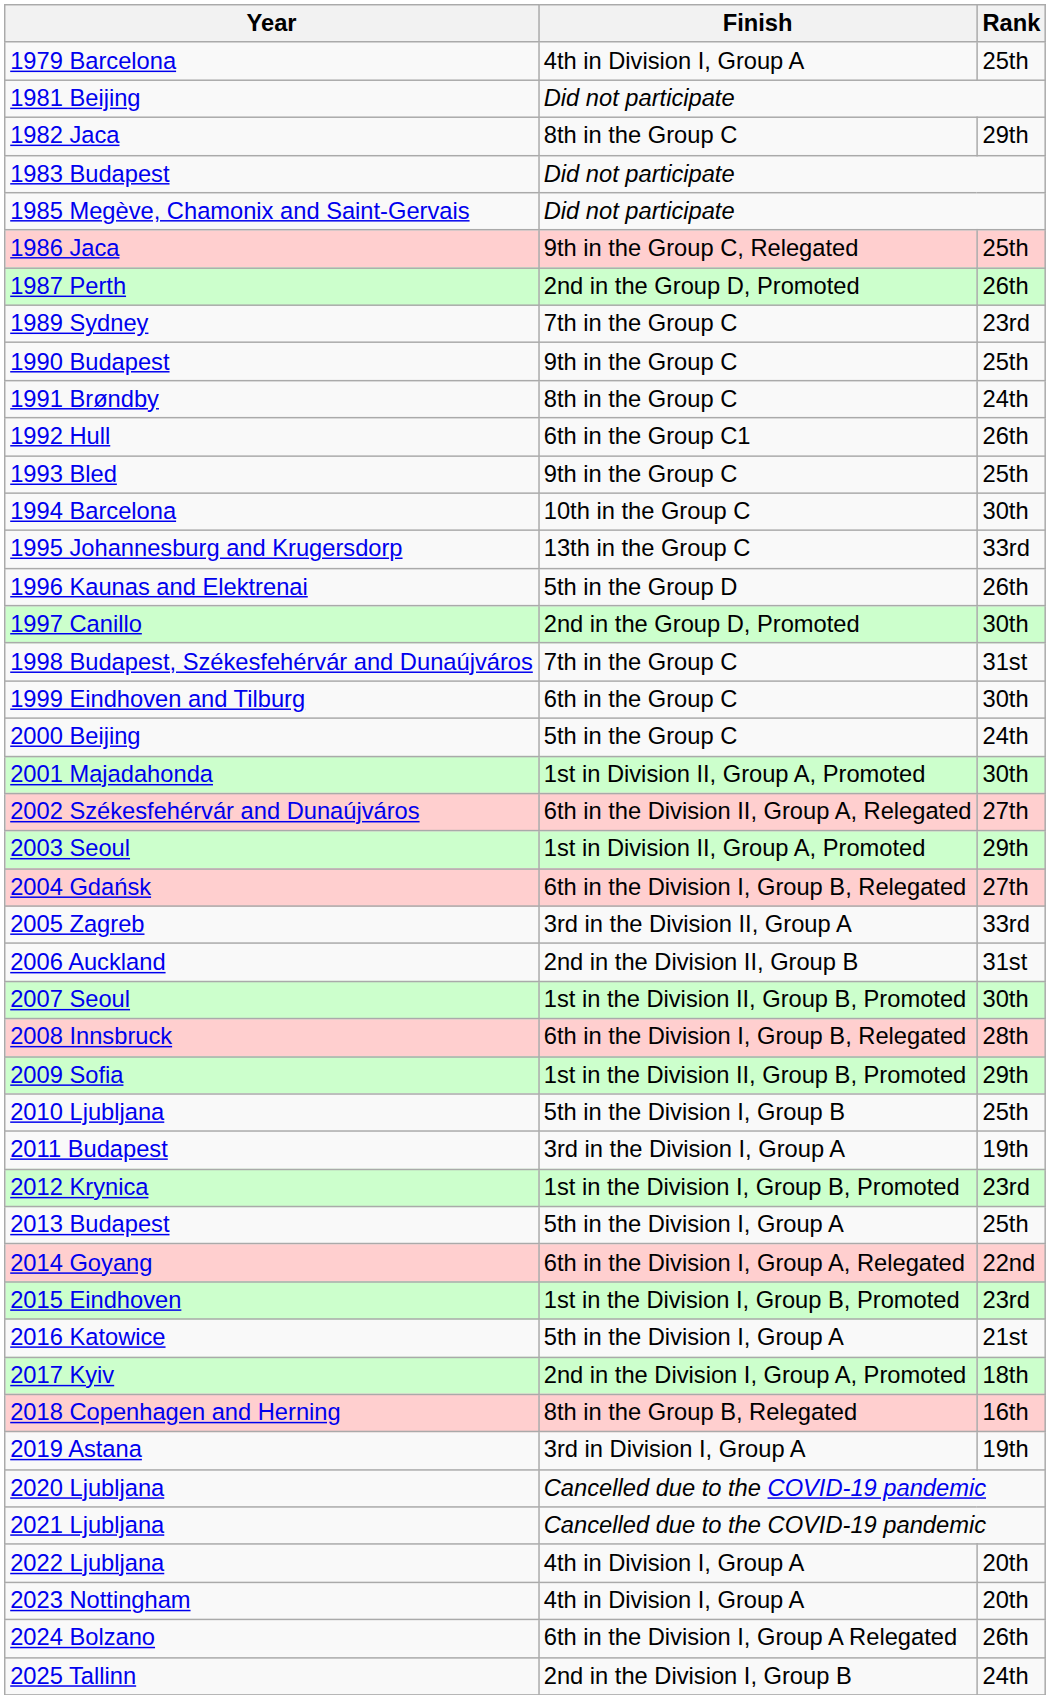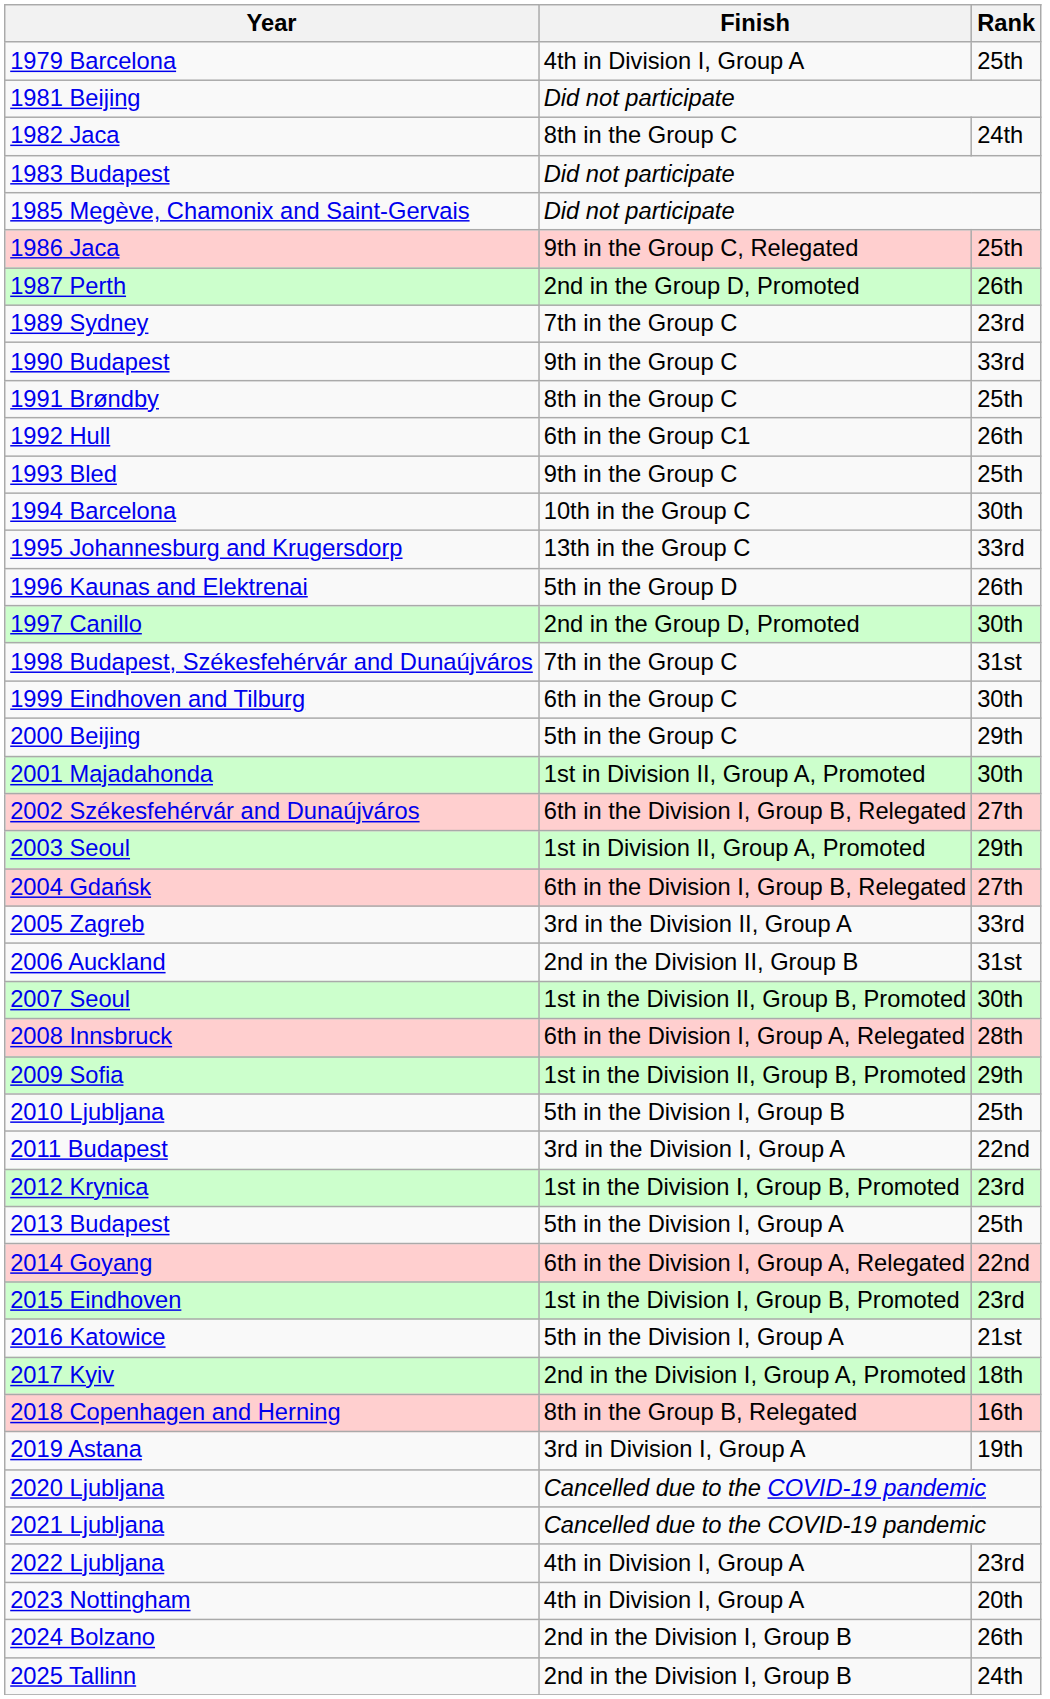 <table class="wikitable sortable">
 <tr>
 <th>Year</th>
 <th>Finish</th>
 <th>Rank</th>
 </tr>
 <tr>
 <td> <a href='#'>1979 Barcelona</a></td>
 <td>4th in Division I, Group A</td>
 <td>25th</td>
 </tr>
 <tr>
 <td> <a href='#'>1981 Beijing</a></td>
 <td colspan=2><em>Did not participate</em></td>
 </tr>
 <tr>
 <td> <a href='#'>1982 Jaca</a></td>
 <td>8th in the Group C</td>
-<td>29th</td>
+<td>24th</td>
 </tr>
 <tr>
 <td> <a href='#'>1983 Budapest</a></td>
 <td colspan=2><em>Did not participate</em></td>
 </tr>
 <tr>
 <td> <a href='#'>1985 Megève, Chamonix and Saint-Gervais</a></td>
 <td colspan=2><em>Did not participate</em></td>
 </tr>
 <tr>
 <td style="background:#ffcfcf;"> <a href='#'>1986 Jaca</a></td>
 <td style="background:#ffcfcf;">9th in the Group C, Relegated</td>
 <td style="background:#ffcfcf;">25th</td>
 </tr>
 <tr>
 <td style="background:#ccffcc;"> <a href='#'>1987 Perth</a></td>
 <td style="background:#ccffcc;">2nd in the Group D, Promoted</td>
 <td style="background:#ccffcc;">26th</td>
 </tr>
 <tr>
 <td> <a href='#'>1989 Sydney</a></td>
 <td>7th in the Group C</td>
 <td>23rd</td>
 </tr>
 <tr>
 <td> <a href='#'>1990 Budapest</a></td>
 <td>9th in the Group C</td>
-<td>25th</td>
+<td>33rd</td>
 </tr>
 <tr>
 <td> <a href='#'>1991 Brøndby</a></td>
 <td>8th in the Group C</td>
-<td>24th</td>
+<td>25th</td>
 </tr>
 <tr>
 <td> <a href='#'>1992 Hull</a></td>
 <td>6th in the Group C1</td>
 <td>26th</td>
 </tr>
 <tr>
 <td> <a href='#'>1993 Bled</a></td>
 <td>9th in the Group C</td>
 <td>25th</td>
 </tr>
 <tr>
 <td> <a href='#'>1994 Barcelona</a></td>
 <td>10th in the Group C</td>
 <td>30th</td>
 </tr>
 <tr>
 <td> <a href='#'>1995 Johannesburg and Krugersdorp</a></td>
 <td>13th in the Group C</td>
 <td>33rd</td>
 </tr>
 <tr>
 <td> <a href='#'>1996 Kaunas and Elektrenai</a></td>
 <td>5th in the Group D</td>
 <td>26th</td>
 </tr>
 <tr>
 <td style="background:#ccffcc;"> <a href='#'>1997 Canillo</a></td>
 <td style="background:#ccffcc;">2nd in the Group D, Promoted</td>
 <td style="background:#ccffcc;">30th</td>
 </tr>
 <tr>
 <td> <a href='#'>1998 Budapest, Székesfehérvár and Dunaújváros</a></td>
 <td>7th in the Group C</td>
 <td>31st</td>
 </tr>
 <tr>
 <td> <a href='#'>1999 Eindhoven and Tilburg</a></td>
 <td>6th in the Group C</td>
 <td>30th</td>
 </tr>
 <tr>
 <td> <a href='#'>2000 Beijing</a></td>
 <td>5th in the Group C</td>
-<td>24th</td>
+<td>29th</td>
 </tr>
 <tr>
 <td style="background:#ccffcc;"> <a href='#'>2001 Majadahonda</a></td>
 <td style="background:#ccffcc;">1st in Division II, Group A, Promoted</td>
 <td style="background:#ccffcc;">30th</td>
 </tr>
 <tr>
 <td style="background:#ffcfcf;"> <a href='#'>2002 Székesfehérvár and Dunaújváros</a></td>
-<td style="background:#ffcfcf;">6th in the Division II, Group A, Relegated</td>
+<td style="background:#ffcfcf;">6th in the Division I, Group B, Relegated</td>
 <td style="background:#ffcfcf;">27th</td>
 </tr>
 <tr>
 <td style="background:#ccffcc;"> <a href='#'>2003 Seoul</a></td>
 <td style="background:#ccffcc;">1st in Division II, Group A, Promoted</td>
 <td style="background:#ccffcc;">29th</td>
 </tr>
 <tr>
 <td style="background:#ffcfcf;"> <a href='#'>2004 Gdańsk</a></td>
 <td style="background:#ffcfcf;">6th in the Division I, Group B, Relegated</td>
 <td style="background:#ffcfcf;">27th</td>
 </tr>
 <tr>
 <td> <a href='#'>2005 Zagreb</a></td>
 <td>3rd in the Division II, Group A</td>
 <td>33rd</td>
 </tr>
 <tr>
 <td> <a href='#'>2006 Auckland</a></td>
 <td>2nd in the Division II, Group B</td>
 <td>31st</td>
 </tr>
 <tr>
 <td style="background:#ccffcc;"> <a href='#'>2007 Seoul</a></td>
 <td style="background:#ccffcc;">1st in the Division II, Group B, Promoted</td>
 <td style="background:#ccffcc;">30th</td>
 </tr>
 <tr>
 <td style="background:#ffcfcf;"> <a href='#'>2008 Innsbruck</a></td>
-<td style="background:#ffcfcf;">6th in the Division I, Group B, Relegated</td>
+<td style="background:#ffcfcf;">6th in the Division I, Group A, Relegated</td>
 <td style="background:#ffcfcf;">28th</td>
 </tr>
 <tr>
 <td style="background:#ccffcc;"> <a href='#'>2009 Sofia</a></td>
 <td style="background:#ccffcc;">1st in the Division II, Group B, Promoted</td>
 <td style="background:#ccffcc;">29th</td>
 </tr>
 <tr>
 <td> <a href='#'>2010 Ljubljana</a></td>
 <td>5th in the Division I, Group B</td>
 <td>25th</td>
 </tr>
 <tr>
 <td> <a href='#'>2011 Budapest</a></td>
 <td>3rd in the Division I, Group A</td>
-<td>19th</td>
+<td>22nd</td>
 </tr>
 <tr>
 <td style="background:#ccffcc;"> <a href='#'>2012 Krynica</a></td>
 <td style="background:#ccffcc;">1st in the Division I, Group B, Promoted</td>
 <td style="background:#ccffcc;">23rd</td>
 </tr>
 <tr>
 <td> <a href='#'>2013 Budapest</a></td>
 <td>5th in the Division I, Group A</td>
 <td>25th</td>
 </tr>
 <tr>
 <td style="background:#ffcfcf;"> <a href='#'>2014 Goyang</a></td>
 <td style="background:#ffcfcf;">6th in the Division I, Group A, Relegated</td>
 <td style="background:#ffcfcf;">22nd</td>
 </tr>
 <tr>
 <td style="background:#ccffcc;"> <a href='#'>2015 Eindhoven</a></td>
 <td style="background:#ccffcc;">1st in the Division I, Group B, Promoted</td>
 <td style="background:#ccffcc;">23rd</td>
 </tr>
 <tr>
 <td> <a href='#'>2016 Katowice</a></td>
 <td>5th in the Division I, Group A</td>
 <td>21st</td>
 </tr>
 <tr>
 <td style="background:#ccffcc;"> <a href='#'>2017 Kyiv</a></td>
 <td style="background:#ccffcc;">2nd in the Division I, Group A, Promoted</td>
 <td style="background:#ccffcc;">18th</td>
 </tr>
 <tr>
 <td style="background:#ffcfcf;"> <a href='#'>2018 Copenhagen and Herning</a></td>
 <td style="background:#ffcfcf;">8th in the Group B, Relegated</td>
 <td style="background:#ffcfcf;">16th</td>
 </tr>
 <tr>
 <td> <a href='#'>2019 Astana</a></td>
 <td>3rd in Division I, Group A</td>
 <td>19th</td>
 </tr>
 <tr>
 <td> <a href='#'>2020 Ljubljana</a></td>
 <td colspan=2><em>Cancelled due to the <a href='#'>COVID-19 pandemic</a></em></td>
 </tr>
 <tr>
 <td> <a href='#'>2021 Ljubljana</a></td>
 <td colspan=2><em>Cancelled due to the COVID-19 pandemic</em></td>
 </tr>
 <tr>
 <td> <a href='#'>2022 Ljubljana</a></td>
 <td>4th in Division I, Group A</td>
-<td>20th</td>
+<td>23rd</td>
 </tr>
 <tr>
 <td> <a href='#'>2023 Nottingham</a></td>
 <td>4th in Division I, Group A</td>
 <td>20th</td>
 </tr>
 <tr>
 <td> <a href='#'>2024 Bolzano</a></td>
-<td>6th in the Division I, Group A Relegated</td>
+<td>2nd in the Division I, Group B</td>
 <td>26th</td>
 </tr>
 <tr>
 <td> <a href='#'>2025 Tallinn</a></td>
 <td>2nd in the Division I, Group B</td>
 <td>24th</td>
 </tr>
 </table>
